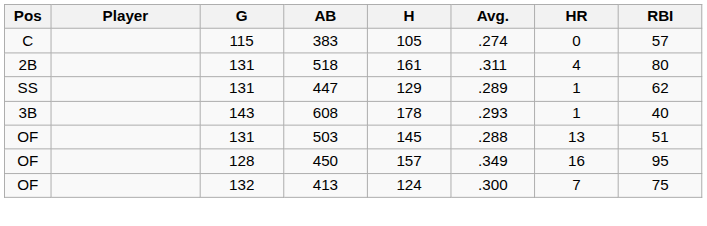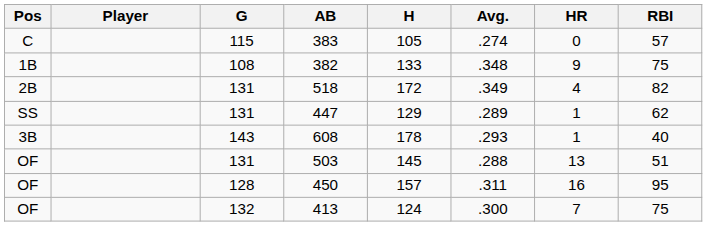 <table class="wikitable sortable">
 <tr>
 <th bgcolor="#DDDDFF" width="5%">Pos</th>
 <th bgcolor="#DDDDFF" width="16%">Player</th>
 <th bgcolor="#DDDDFF" width="9%">G</th>
 <th bgcolor="#DDDDFF" width="9%">AB</th>
 <th bgcolor="#DDDDFF" width="9%">H</th>
 <th bgcolor="#DDDDFF" width="9%">Avg.</th>
 <th bgcolor="#DDDDFF" width="9%">HR</th>
 <th bgcolor="#DDDDFF" width="9%">RBI</th>
 </tr>
 <tr align="center">
 <td>C</td>
 <td></td>
 <td>115</td>
 <td>383</td>
 <td>105</td>
 <td>.274</td>
 <td>0</td>
 <td>57</td>
 </tr>
 <tr align="center">
+<td>1B</td>
+<td></td>
+<td>108</td>
+<td>382</td>
+<td>133</td>
+<td>.348</td>
+<td>9</td>
+<td>75</td>
+</tr>
+<tr align="center">
 <td>2B</td>
 <td></td>
 <td>131</td>
 <td>518</td>
-<td>161</td>
-<td>.311</td>
+<td>172</td>
+<td>.349</td>
 <td>4</td>
-<td>80</td>
+<td>82</td>
 </tr>
 <tr align="center">
 <td>SS</td>
 <td></td>
 <td>131</td>
 <td>447</td>
 <td>129</td>
 <td>.289</td>
 <td>1</td>
 <td>62</td>
 </tr>
 <tr align="center">
 <td>3B</td>
 <td></td>
 <td>143</td>
 <td>608</td>
 <td>178</td>
 <td>.293</td>
 <td>1</td>
 <td>40</td>
 </tr>
 <tr align="center">
 <td>OF</td>
 <td></td>
 <td>131</td>
 <td>503</td>
 <td>145</td>
 <td>.288</td>
 <td>13</td>
 <td>51</td>
 </tr>
 <tr align="center">
 <td>OF</td>
 <td></td>
 <td>128</td>
 <td>450</td>
 <td>157</td>
-<td>.349</td>
+<td>.311</td>
 <td>16</td>
 <td>95</td>
 </tr>
 <tr align="center">
 <td>OF</td>
 <td></td>
 <td>132</td>
 <td>413</td>
 <td>124</td>
 <td>.300</td>
 <td>7</td>
 <td>75</td>
 </tr>
 </table>
